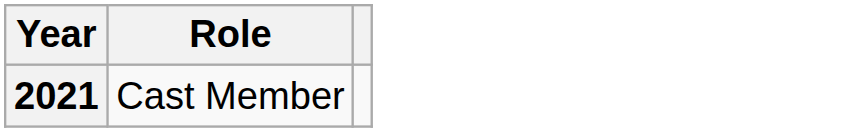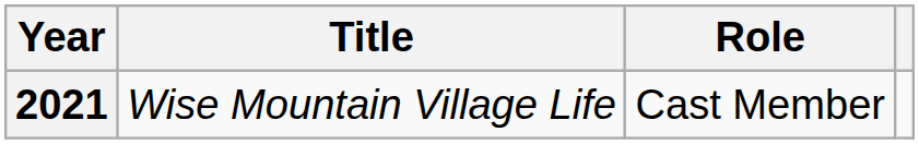 <table class="wikitable plainrowheaders">
 <tr>
 <th scope="col">Year</th>
+<th scope="col">Title</th>
 <th scope="col">Role</th>
 <th scope="col" class="unsortable"></th>
 </tr>
 <tr>
 <th scope="row">2021</th>
+<td><em>Wise Mountain Village Life</em></td>
 <td>Cast Member</td>
 <td style="text-align:center"></td>
 </tr>
 </table>
